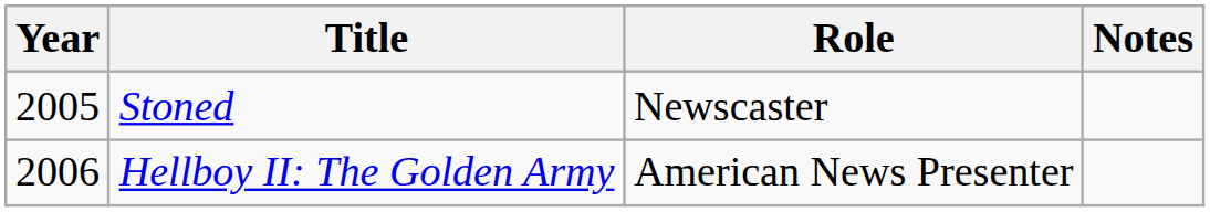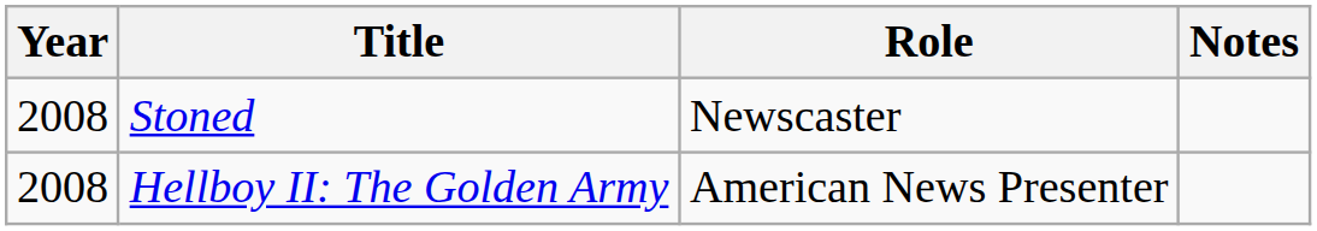 <table class="wikitable sortable">
 <tr>
 <th>Year</th>
 <th>Title</th>
 <th>Role</th>
 <th>Notes</th>
 </tr>
 <tr>
-<td>2005</td>
+<td>2008</td>
 <td><a href='#'><em>Stoned</em></a></td>
 <td>Newscaster</td>
 <td></td>
 </tr>
 <tr>
-<td>2006</td>
+<td>2008</td>
 <td><em><a href='#'>Hellboy II: The Golden Army</a></em></td>
 <td>American News Presenter</td>
 <td></td>
 </tr>
 </table>
